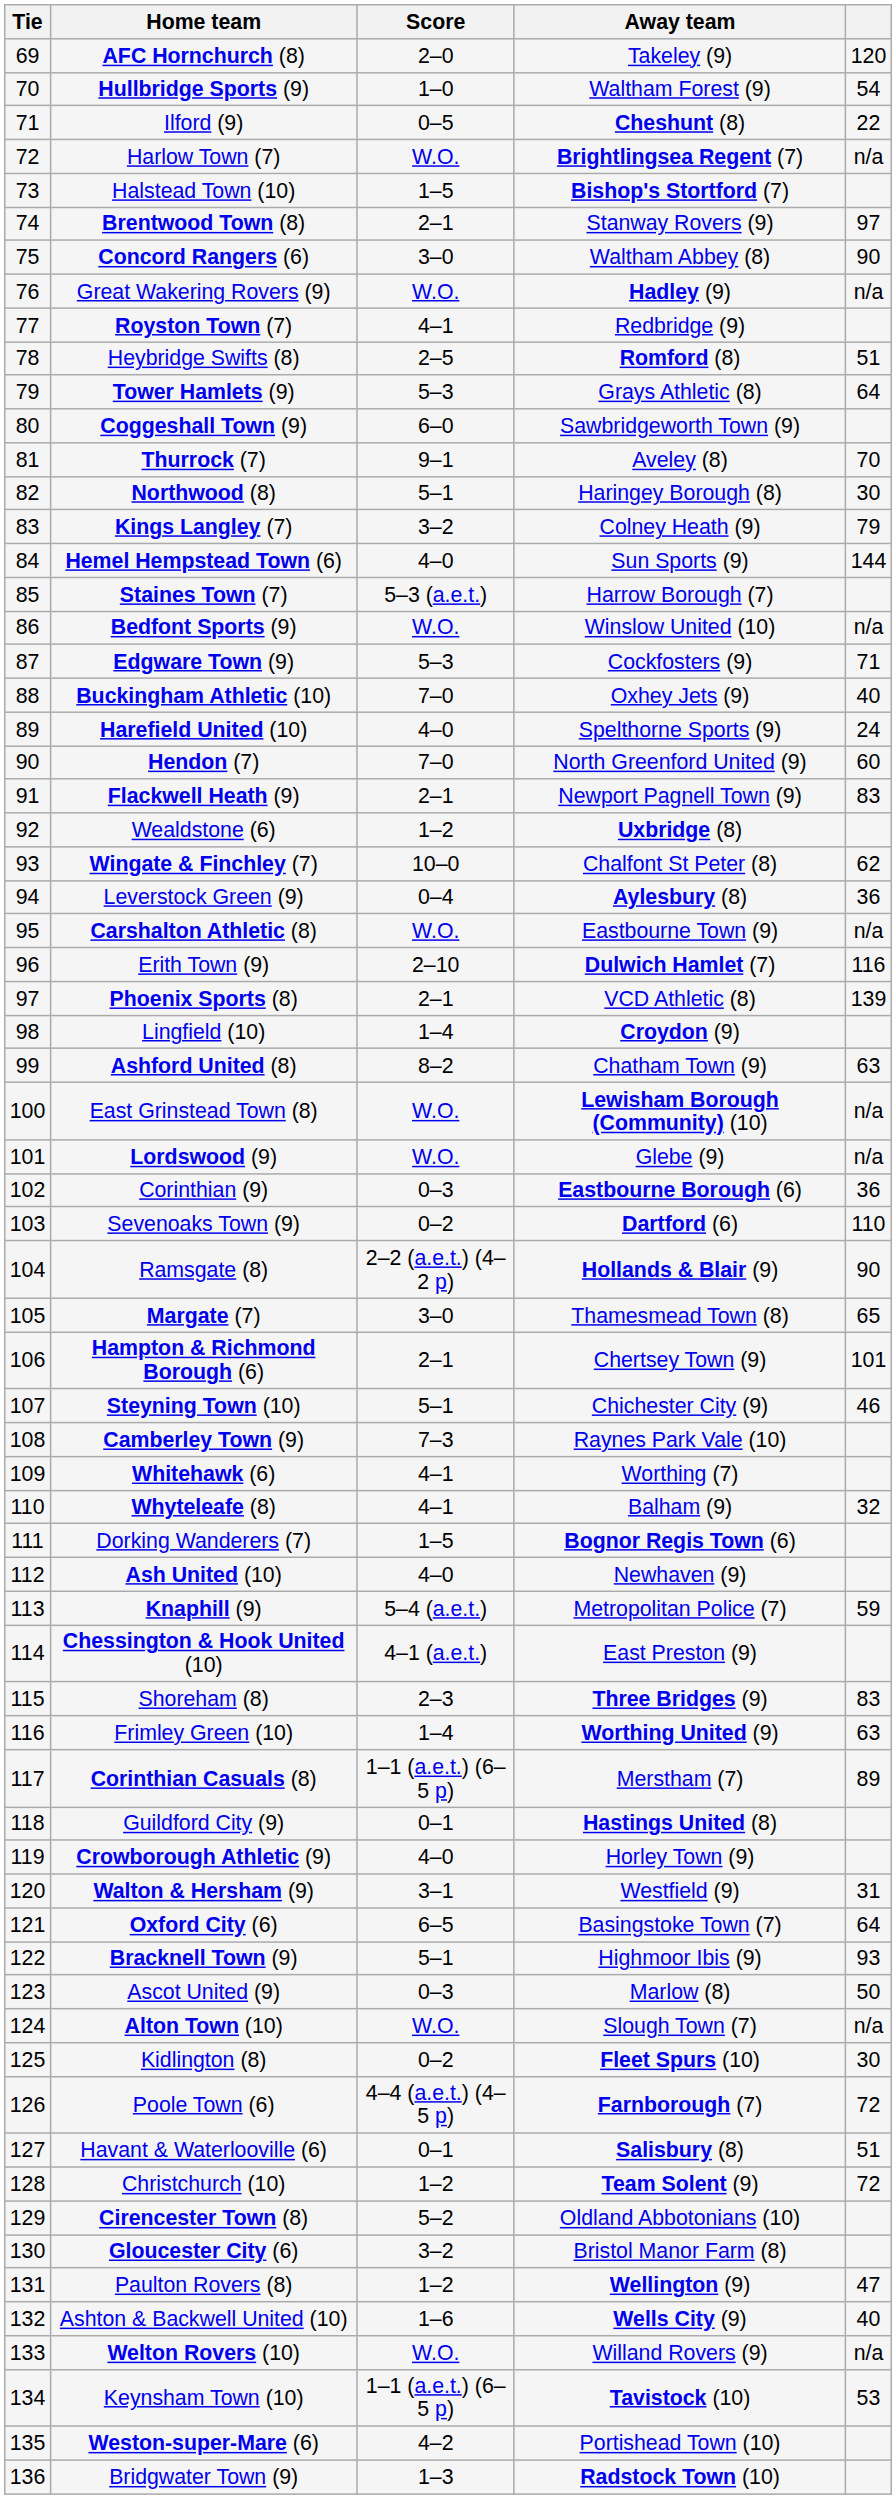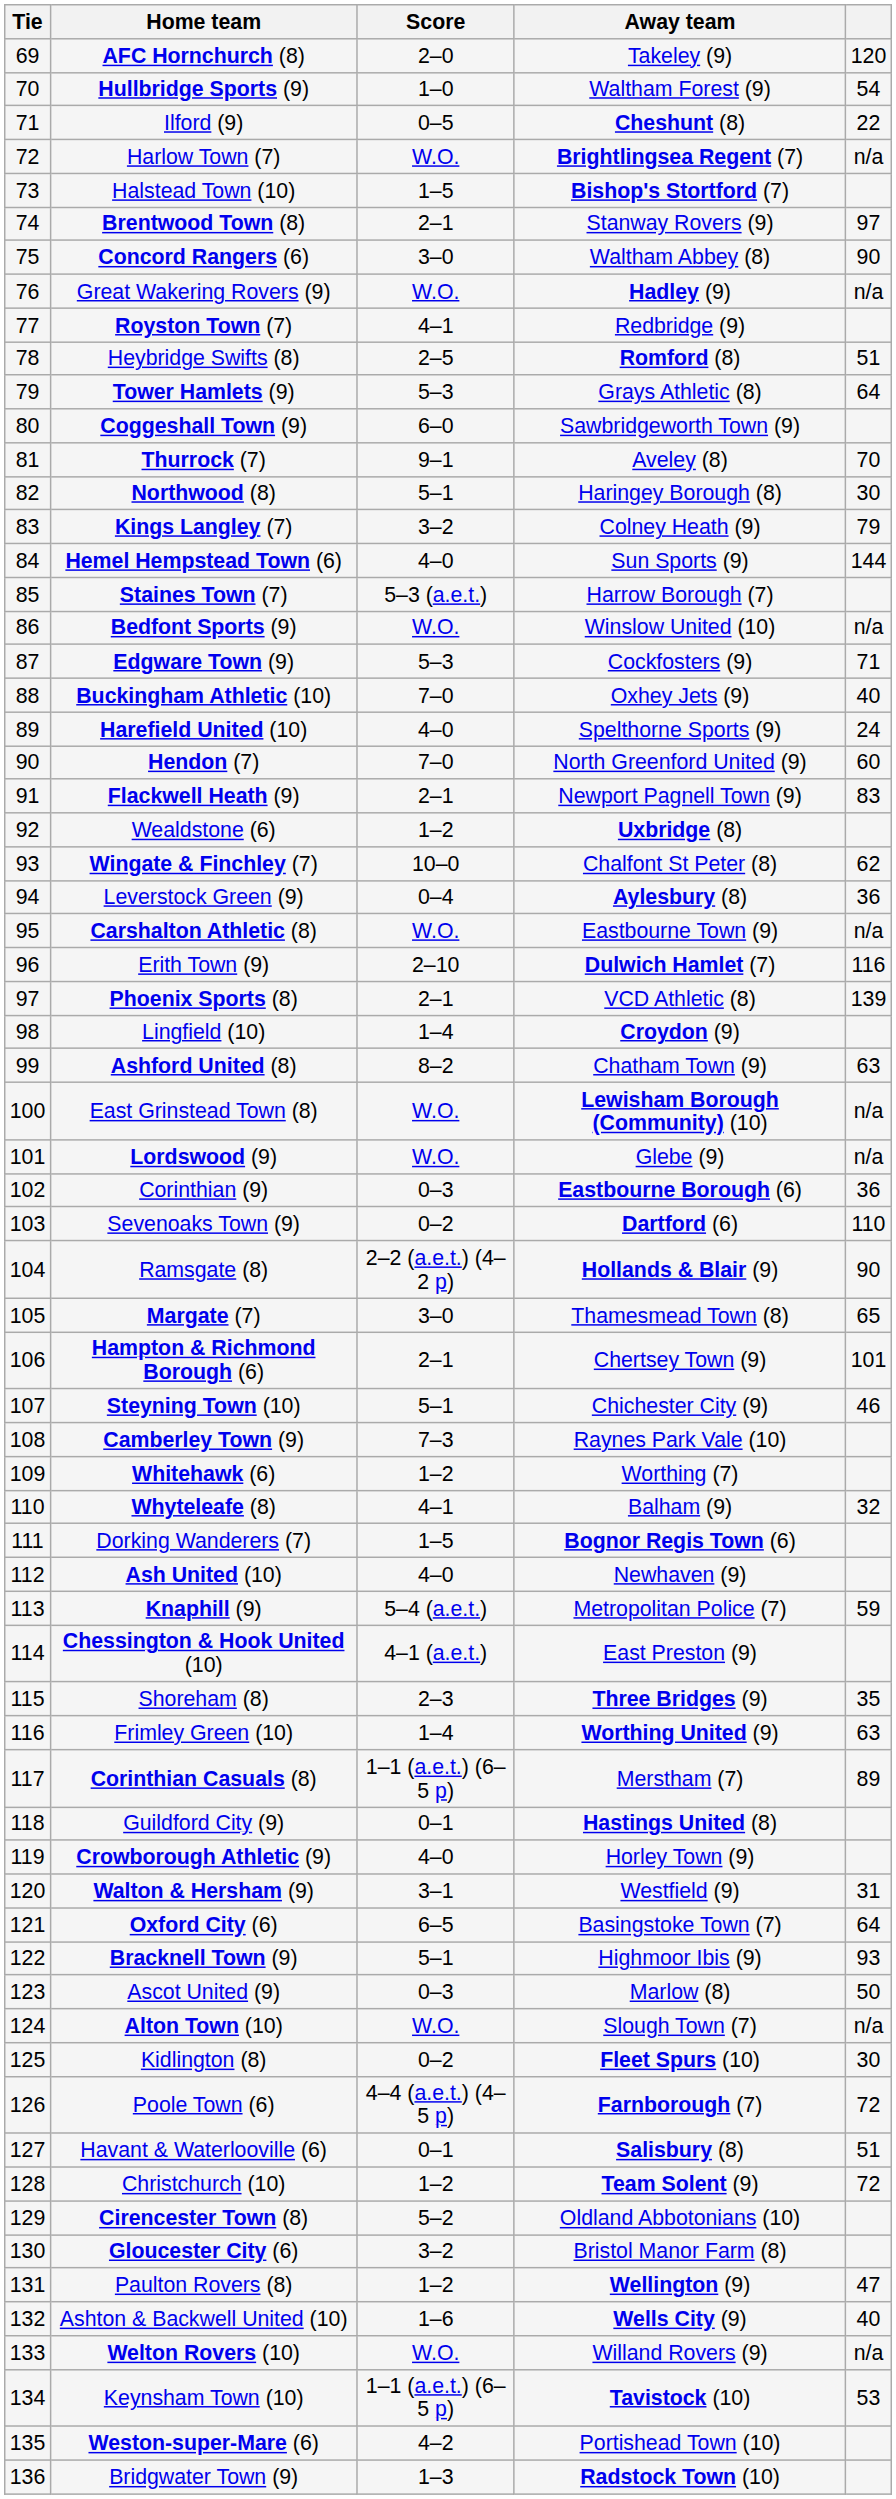 <table class="wikitable" style="width: 600px; background:WhiteSmoke; text-align:center; font-size:90%">
 <tr>
 <th>Tie</th>
 <th>Home team</th>
 <th>Score</th>
 <th>Away team</th>
 <th></th>
 </tr>
 <tr>
 <td>69</td>
 <td><strong><a href='#'>AFC Hornchurch</a></strong> (8)</td>
 <td>2–0</td>
 <td><a href='#'>Takeley</a> (9)</td>
 <td>120</td>
 </tr>
 <tr>
 <td>70</td>
 <td><strong><a href='#'>Hullbridge Sports</a></strong> (9)</td>
 <td>1–0</td>
 <td><a href='#'>Waltham Forest</a> (9)</td>
 <td>54</td>
 </tr>
 <tr>
 <td>71</td>
 <td><a href='#'>Ilford</a> (9)</td>
 <td>0–5</td>
 <td><strong><a href='#'>Cheshunt</a></strong> (8)</td>
 <td>22</td>
 </tr>
 <tr>
 <td>72</td>
 <td><a href='#'>Harlow Town</a> (7)</td>
 <td><a href='#'>W.O.</a></td>
 <td><strong><a href='#'>Brightlingsea Regent</a></strong> (7)</td>
 <td>n/a</td>
 </tr>
 <tr>
 <td>73</td>
 <td><a href='#'>Halstead Town</a> (10)</td>
 <td>1–5</td>
 <td><strong><a href='#'>Bishop's Stortford</a></strong> (7)</td>
 <td></td>
 </tr>
 <tr>
 <td>74</td>
 <td><strong><a href='#'>Brentwood Town</a></strong> (8)</td>
 <td>2–1</td>
 <td><a href='#'>Stanway Rovers</a> (9)</td>
 <td>97</td>
 </tr>
 <tr>
 <td>75</td>
 <td><strong><a href='#'>Concord Rangers</a></strong> (6)</td>
 <td>3–0</td>
 <td><a href='#'>Waltham Abbey</a> (8)</td>
 <td>90</td>
 </tr>
 <tr>
 <td>76</td>
 <td><a href='#'>Great Wakering Rovers</a> (9)</td>
 <td><a href='#'>W.O.</a></td>
 <td><strong><a href='#'>Hadley</a></strong> (9)</td>
 <td>n/a</td>
 </tr>
 <tr>
 <td>77</td>
 <td><strong><a href='#'>Royston Town</a></strong> (7)</td>
 <td>4–1</td>
 <td><a href='#'>Redbridge</a> (9)</td>
 <td></td>
 </tr>
 <tr>
 <td>78</td>
 <td><a href='#'>Heybridge Swifts</a> (8)</td>
 <td>2–5</td>
 <td><strong><a href='#'>Romford</a></strong> (8)</td>
 <td>51</td>
 </tr>
 <tr>
 <td>79</td>
 <td><strong><a href='#'>Tower Hamlets</a></strong> (9)</td>
 <td>5–3</td>
 <td><a href='#'>Grays Athletic</a> (8)</td>
 <td>64</td>
 </tr>
 <tr>
 <td>80</td>
 <td><strong><a href='#'>Coggeshall Town</a></strong> (9)</td>
 <td>6–0</td>
 <td><a href='#'>Sawbridgeworth Town</a> (9)</td>
 <td></td>
 </tr>
 <tr>
 <td>81</td>
 <td><strong><a href='#'>Thurrock</a></strong> (7)</td>
 <td>9–1</td>
 <td><a href='#'>Aveley</a> (8)</td>
 <td>70</td>
 </tr>
 <tr>
 <td>82</td>
 <td><strong><a href='#'>Northwood</a></strong> (8)</td>
 <td>5–1</td>
 <td><a href='#'>Haringey Borough</a> (8)</td>
 <td>30</td>
 </tr>
 <tr>
 <td>83</td>
 <td><strong><a href='#'>Kings Langley</a></strong> (7)</td>
 <td>3–2</td>
 <td><a href='#'>Colney Heath</a> (9)</td>
 <td>79</td>
 </tr>
 <tr>
 <td>84</td>
 <td><strong><a href='#'>Hemel Hempstead Town</a></strong> (6)</td>
 <td>4–0</td>
 <td><a href='#'>Sun Sports</a> (9)</td>
 <td>144</td>
 </tr>
 <tr>
 <td>85</td>
 <td><strong><a href='#'>Staines Town</a></strong> (7)</td>
 <td>5–3 (<a href='#'>a.e.t.</a>)</td>
 <td><a href='#'>Harrow Borough</a> (7)</td>
 <td></td>
 </tr>
 <tr>
 <td>86</td>
 <td><strong><a href='#'>Bedfont Sports</a></strong> (9)</td>
 <td><a href='#'>W.O.</a></td>
 <td><a href='#'>Winslow United</a> (10)</td>
 <td>n/a</td>
 </tr>
 <tr>
 <td>87</td>
 <td><strong><a href='#'>Edgware Town</a></strong> (9)</td>
 <td>5–3</td>
 <td><a href='#'>Cockfosters</a> (9)</td>
 <td>71</td>
 </tr>
 <tr>
 <td>88</td>
 <td><strong><a href='#'>Buckingham Athletic</a></strong> (10)</td>
 <td>7–0</td>
 <td><a href='#'>Oxhey Jets</a> (9)</td>
 <td>40</td>
 </tr>
 <tr>
 <td>89</td>
 <td><strong><a href='#'>Harefield United</a></strong> (10)</td>
 <td>4–0</td>
 <td><a href='#'>Spelthorne Sports</a> (9)</td>
 <td>24</td>
 </tr>
 <tr>
 <td>90</td>
 <td><strong><a href='#'>Hendon</a></strong> (7)</td>
 <td>7–0</td>
 <td><a href='#'>North Greenford United</a> (9)</td>
 <td>60</td>
 </tr>
 <tr>
 <td>91</td>
 <td><strong><a href='#'>Flackwell Heath</a></strong> (9)</td>
 <td>2–1</td>
 <td><a href='#'>Newport Pagnell Town</a> (9)</td>
 <td>83</td>
 </tr>
 <tr>
 <td>92</td>
 <td><a href='#'>Wealdstone</a> (6)</td>
 <td>1–2</td>
 <td><strong><a href='#'>Uxbridge</a></strong> (8)</td>
 <td></td>
 </tr>
 <tr>
 <td>93</td>
 <td><strong><a href='#'>Wingate & Finchley</a></strong> (7)</td>
 <td>10–0</td>
 <td><a href='#'>Chalfont St Peter</a> (8)</td>
 <td>62</td>
 </tr>
 <tr>
 <td>94</td>
 <td><a href='#'>Leverstock Green</a> (9)</td>
 <td>0–4</td>
 <td><strong><a href='#'>Aylesbury</a></strong> (8)</td>
 <td>36</td>
 </tr>
 <tr>
 <td>95</td>
 <td><strong><a href='#'>Carshalton Athletic</a></strong> (8)</td>
 <td><a href='#'>W.O.</a></td>
 <td><a href='#'>Eastbourne Town</a> (9)</td>
 <td>n/a</td>
 </tr>
 <tr>
 <td>96</td>
 <td><a href='#'>Erith Town</a> (9)</td>
 <td>2–10</td>
 <td><strong><a href='#'>Dulwich Hamlet</a></strong> (7)</td>
 <td>116</td>
 </tr>
 <tr>
 <td>97</td>
 <td><strong><a href='#'>Phoenix Sports</a></strong> (8)</td>
 <td>2–1</td>
 <td><a href='#'>VCD Athletic</a> (8)</td>
 <td>139</td>
 </tr>
 <tr>
 <td>98</td>
 <td><a href='#'>Lingfield</a> (10)</td>
 <td>1–4</td>
 <td><strong><a href='#'>Croydon</a></strong> (9)</td>
 <td></td>
 </tr>
 <tr>
 <td>99</td>
 <td><strong><a href='#'>Ashford United</a></strong> (8)</td>
 <td>8–2</td>
 <td><a href='#'>Chatham Town</a> (9)</td>
 <td>63</td>
 </tr>
 <tr>
 <td>100</td>
 <td><a href='#'>East Grinstead Town</a> (8)</td>
 <td><a href='#'>W.O.</a></td>
 <td><strong><a href='#'>Lewisham Borough (Community)</a></strong> (10)</td>
 <td>n/a</td>
 </tr>
 <tr>
 <td>101</td>
 <td><strong><a href='#'>Lordswood</a></strong> (9)</td>
 <td><a href='#'>W.O.</a></td>
 <td><a href='#'>Glebe</a> (9)</td>
 <td>n/a</td>
 </tr>
 <tr>
 <td>102</td>
 <td><a href='#'>Corinthian</a> (9)</td>
 <td>0–3</td>
 <td><strong><a href='#'>Eastbourne Borough</a></strong> (6)</td>
 <td>36</td>
 </tr>
 <tr>
 <td>103</td>
 <td><a href='#'>Sevenoaks Town</a> (9)</td>
 <td>0–2</td>
 <td><strong><a href='#'>Dartford</a></strong> (6)</td>
 <td>110</td>
 </tr>
 <tr>
 <td>104</td>
 <td><a href='#'>Ramsgate</a> (8)</td>
 <td>2–2 (<a href='#'>a.e.t.</a>) (4–2 <a href='#'>p</a>)</td>
 <td><strong><a href='#'>Hollands & Blair</a></strong> (9)</td>
 <td>90</td>
 </tr>
 <tr>
 <td>105</td>
 <td><strong><a href='#'>Margate</a></strong> (7)</td>
 <td>3–0</td>
 <td><a href='#'>Thamesmead Town</a> (8)</td>
 <td>65</td>
 </tr>
 <tr>
 <td>106</td>
 <td><strong><a href='#'>Hampton & Richmond Borough</a></strong> (6)</td>
 <td>2–1</td>
 <td><a href='#'>Chertsey Town</a> (9)</td>
 <td>101</td>
 </tr>
 <tr>
 <td>107</td>
 <td><strong><a href='#'>Steyning Town</a></strong> (10)</td>
 <td>5–1</td>
 <td><a href='#'>Chichester City</a> (9)</td>
 <td>46</td>
 </tr>
 <tr>
 <td>108</td>
 <td><strong><a href='#'>Camberley Town</a></strong> (9)</td>
 <td>7–3</td>
 <td><a href='#'>Raynes Park Vale</a> (10)</td>
 <td></td>
 </tr>
 <tr>
 <td>109</td>
 <td><strong><a href='#'>Whitehawk</a></strong> (6)</td>
-<td>4–1</td>
+<td>1–2</td>
 <td><a href='#'>Worthing</a> (7)</td>
 <td></td>
 </tr>
 <tr>
 <td>110</td>
 <td><strong><a href='#'>Whyteleafe</a></strong> (8)</td>
 <td>4–1</td>
 <td><a href='#'>Balham</a> (9)</td>
 <td>32</td>
 </tr>
 <tr>
 <td>111</td>
 <td><a href='#'>Dorking Wanderers</a> (7)</td>
 <td>1–5</td>
 <td><strong><a href='#'>Bognor Regis Town</a></strong> (6)</td>
 <td></td>
 </tr>
 <tr>
 <td>112</td>
 <td><strong><a href='#'>Ash United</a></strong> (10)</td>
 <td>4–0</td>
 <td><a href='#'>Newhaven</a> (9)</td>
 <td></td>
 </tr>
 <tr>
 <td>113</td>
 <td><strong><a href='#'>Knaphill</a></strong> (9)</td>
 <td>5–4 (<a href='#'>a.e.t.</a>)</td>
 <td><a href='#'>Metropolitan Police</a> (7)</td>
 <td>59</td>
 </tr>
 <tr>
 <td>114</td>
 <td><strong><a href='#'>Chessington & Hook United</a></strong> (10)</td>
 <td>4–1 (<a href='#'>a.e.t.</a>)</td>
 <td><a href='#'>East Preston</a> (9)</td>
 <td></td>
 </tr>
 <tr>
 <td>115</td>
 <td><a href='#'>Shoreham</a> (8)</td>
 <td>2–3</td>
 <td><strong><a href='#'>Three Bridges</a></strong> (9)</td>
-<td>83</td>
+<td>35</td>
 </tr>
 <tr>
 <td>116</td>
 <td><a href='#'>Frimley Green</a> (10)</td>
 <td>1–4</td>
 <td><strong><a href='#'>Worthing United</a></strong> (9)</td>
 <td>63</td>
 </tr>
 <tr>
 <td>117</td>
 <td><strong><a href='#'>Corinthian Casuals</a></strong> (8)</td>
 <td>1–1 (<a href='#'>a.e.t.</a>) (6–5 <a href='#'>p</a>)</td>
 <td><a href='#'>Merstham</a> (7)</td>
 <td>89</td>
 </tr>
 <tr>
 <td>118</td>
 <td><a href='#'>Guildford City</a> (9)</td>
 <td>0–1</td>
 <td><strong><a href='#'>Hastings United</a></strong> (8)</td>
 <td></td>
 </tr>
 <tr>
 <td>119</td>
 <td><strong><a href='#'>Crowborough Athletic</a></strong> (9)</td>
 <td>4–0</td>
 <td><a href='#'>Horley Town</a> (9)</td>
 <td></td>
 </tr>
 <tr>
 <td>120</td>
 <td><strong><a href='#'>Walton & Hersham</a></strong> (9)</td>
 <td>3–1</td>
 <td><a href='#'>Westfield</a> (9)</td>
 <td>31</td>
 </tr>
 <tr>
 <td>121</td>
 <td><strong><a href='#'>Oxford City</a></strong> (6)</td>
 <td>6–5</td>
 <td><a href='#'>Basingstoke Town</a> (7)</td>
 <td>64</td>
 </tr>
 <tr>
 <td>122</td>
 <td><strong><a href='#'>Bracknell Town</a></strong> (9)</td>
 <td>5–1</td>
 <td><a href='#'>Highmoor Ibis</a> (9)</td>
 <td>93</td>
 </tr>
 <tr>
 <td>123</td>
 <td><a href='#'>Ascot United</a> (9)</td>
 <td>0–3</td>
 <td><a href='#'>Marlow</a> (8)</td>
 <td>50</td>
 </tr>
 <tr>
 <td>124</td>
 <td><strong><a href='#'>Alton Town</a></strong> (10)</td>
 <td><a href='#'>W.O.</a></td>
 <td><a href='#'>Slough Town</a> (7)</td>
 <td>n/a</td>
 </tr>
 <tr>
 <td>125</td>
 <td><a href='#'>Kidlington</a> (8)</td>
 <td>0–2</td>
 <td><strong><a href='#'>Fleet Spurs</a></strong> (10)</td>
 <td>30</td>
 </tr>
 <tr>
 <td>126</td>
 <td><a href='#'>Poole Town</a> (6)</td>
 <td>4–4 (<a href='#'>a.e.t.</a>) (4–5 <a href='#'>p</a>)</td>
 <td><strong><a href='#'>Farnborough</a></strong> (7)</td>
 <td>72</td>
 </tr>
 <tr>
 <td>127</td>
 <td><a href='#'>Havant & Waterlooville</a> (6)</td>
 <td>0–1</td>
 <td><strong><a href='#'>Salisbury</a></strong> (8)</td>
 <td>51</td>
 </tr>
 <tr>
 <td>128</td>
 <td><a href='#'>Christchurch</a> (10)</td>
 <td>1–2</td>
 <td><strong><a href='#'>Team Solent</a></strong> (9)</td>
 <td>72</td>
 </tr>
 <tr>
 <td>129</td>
 <td><strong><a href='#'>Cirencester Town</a></strong> (8)</td>
 <td>5–2</td>
 <td><a href='#'>Oldland Abbotonians</a> (10)</td>
 <td></td>
 </tr>
 <tr>
 <td>130</td>
 <td><strong><a href='#'>Gloucester City</a></strong> (6)</td>
 <td>3–2</td>
 <td><a href='#'>Bristol Manor Farm</a> (8)</td>
 <td></td>
 </tr>
 <tr>
 <td>131</td>
 <td><a href='#'>Paulton Rovers</a> (8)</td>
 <td>1–2</td>
 <td><strong><a href='#'>Wellington</a></strong> (9)</td>
 <td>47</td>
 </tr>
 <tr>
 <td>132</td>
 <td><a href='#'>Ashton & Backwell United</a> (10)</td>
 <td>1–6</td>
 <td><strong><a href='#'>Wells City</a></strong> (9)</td>
 <td>40</td>
 </tr>
 <tr>
 <td>133</td>
 <td><strong><a href='#'>Welton Rovers</a></strong> (10)</td>
 <td><a href='#'>W.O.</a></td>
 <td><a href='#'>Willand Rovers</a> (9)</td>
 <td>n/a</td>
 </tr>
 <tr>
 <td>134</td>
 <td><a href='#'>Keynsham Town</a> (10)</td>
 <td>1–1 (<a href='#'>a.e.t.</a>) (6–5 <a href='#'>p</a>)</td>
 <td><strong><a href='#'>Tavistock</a></strong> (10)</td>
 <td>53</td>
 </tr>
 <tr>
 <td>135</td>
 <td><strong><a href='#'>Weston-super-Mare</a></strong> (6)</td>
 <td>4–2</td>
 <td><a href='#'>Portishead Town</a> (10)</td>
 <td></td>
 </tr>
 <tr>
 <td>136</td>
 <td><a href='#'>Bridgwater Town</a> (9)</td>
 <td>1–3</td>
 <td><strong><a href='#'>Radstock Town</a></strong> (10)</td>
 <td></td>
 </tr>
 </table>
